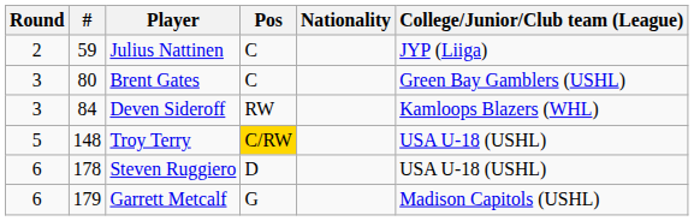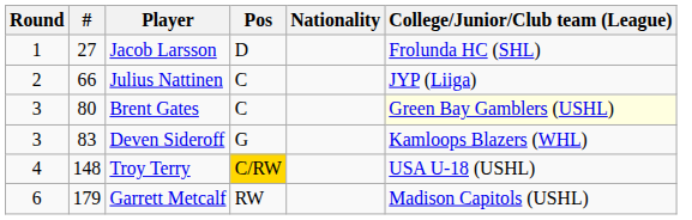 <table class="wikitable">
 <tr>
 <th>Round</th>
 <th>#</th>
 <th>Player</th>
 <th>Pos</th>
 <th>Nationality</th>
 <th>College/Junior/Club team (League)</th>
 </tr>
 <tr>
+<td style="text-align:center">1</td>
+<td style="text-align:center">27</td>
+<td><a href='#'>Jacob Larsson</a></td>
+<td>D</td>
+<td></td>
+<td><a href='#'>Frolunda HC</a> (<a href='#'>SHL</a>)</td>
+</tr>
+<tr>
 <td style="text-align:center">2</td>
-<td style="text-align:center">59</td>
+<td style="text-align:center">66</td>
 <td><a href='#'>Julius Nattinen</a></td>
 <td>C</td>
 <td></td>
 <td><a href='#'>JYP</a> (<a href='#'>Liiga</a>)</td>
 </tr>
 <tr>
 <td style="text-align:center">3</td>
 <td style="text-align:center">80</td>
 <td><a href='#'>Brent Gates</a></td>
 <td>C</td>
 <td></td>
-<td><a href='#'>Green Bay Gamblers</a> (<a href='#'>USHL</a>)</td>
+<td style="background: lightyellow;"><a href='#'>Green Bay Gamblers</a> (<a href='#'>USHL</a>)</td>
 </tr>
 <tr>
 <td style="text-align:center">3</td>
-<td style="text-align:center">84</td>
+<td style="text-align:center">83</td>
 <td><a href='#'>Deven Sideroff</a></td>
-<td>RW</td>
+<td>G</td>
 <td></td>
 <td><a href='#'>Kamloops Blazers</a> (<a href='#'>WHL</a>)</td>
 </tr>
 <tr>
-<td style="text-align:center">5</td>
+<td style="text-align:center">4</td>
 <td style="text-align:center">148</td>
 <td><a href='#'>Troy Terry</a></td>
 <td style="background: gold;">C/RW</td>
 <td></td>
 <td><a href='#'>USA U-18</a> (USHL)</td>
 </tr>
 <tr>
 <td style="text-align:center">6</td>
-<td style="text-align:center">178</td>
-<td><a href='#'>Steven Ruggiero</a></td>
-<td>D</td>
-<td></td>
-<td>USA U-18 (USHL)</td>
-</tr>
-<tr>
-<td style="text-align:center">6</td>
 <td style="text-align:center">179</td>
 <td><a href='#'>Garrett Metcalf</a></td>
-<td>G</td>
+<td>RW</td>
 <td></td>
 <td><a href='#'>Madison Capitols</a> (USHL)</td>
 </tr>
 </table>
